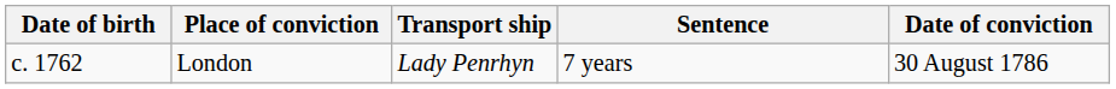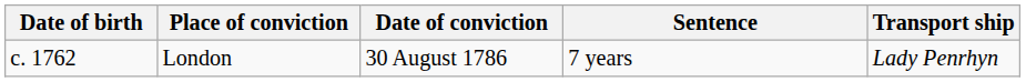 <table class="wikitable sortable plainrowheaders" style="width=1024px;">
 <tr>
 <th style="width: 15%;">Date of birth</th>
 <th style="width: 20%;">Place of conviction</th>
+<th style="width: 20%;">Date of conviction</th>
+<th style="width: 30%;">Sentence</th>
 <th style="width: 15%;">Transport ship</th>
-<th style="width: 30%;">Sentence</th>
-<th style="width: 20%;">Date of conviction</th>
 </tr>
 <tr>
 <td>c. 1762</td>
 <td>London</td>
+<td>30 August 1786</td>
+<td>7 years</td>
 <td><em>Lady Penrhyn</em></td>
-<td>7 years</td>
-<td>30 August 1786</td>
 </tr>
 </table>
